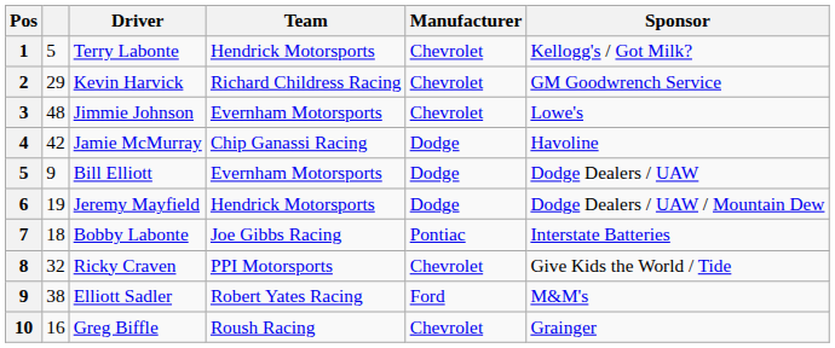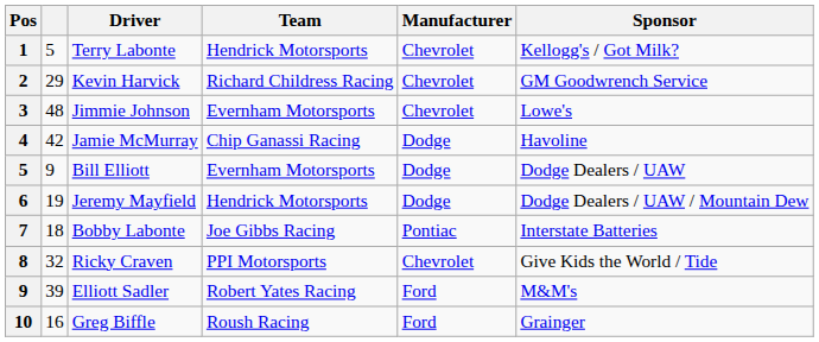 <table class="wikitable" style="font-size:95%">
 <tr>
 <th>Pos</th>
 <th></th>
 <th>Driver</th>
 <th>Team</th>
 <th>Manufacturer</th>
 <th>Sponsor</th>
 </tr>
 <tr>
 <th>1</th>
 <td>5</td>
 <td><a href='#'>Terry Labonte</a></td>
 <td><a href='#'>Hendrick Motorsports</a></td>
 <td><a href='#'>Chevrolet</a></td>
 <td><a href='#'>Kellogg's</a> / <a href='#'>Got Milk?</a></td>
 </tr>
 <tr>
 <th>2</th>
 <td>29</td>
 <td><a href='#'>Kevin Harvick</a></td>
 <td><a href='#'>Richard Childress Racing</a></td>
 <td><a href='#'>Chevrolet</a></td>
 <td><a href='#'>GM Goodwrench Service</a></td>
 </tr>
 <tr>
 <th>3</th>
 <td>48</td>
 <td><a href='#'>Jimmie Johnson</a></td>
 <td><a href='#'>Evernham Motorsports</a></td>
 <td><a href='#'>Chevrolet</a></td>
 <td><a href='#'>Lowe's</a></td>
 </tr>
 <tr>
 <th>4</th>
 <td>42</td>
 <td><a href='#'>Jamie McMurray</a></td>
 <td><a href='#'>Chip Ganassi Racing</a></td>
 <td><a href='#'>Dodge</a></td>
 <td><a href='#'>Havoline</a></td>
 </tr>
 <tr>
 <th>5</th>
 <td>9</td>
 <td><a href='#'>Bill Elliott</a></td>
 <td><a href='#'>Evernham Motorsports</a></td>
 <td><a href='#'>Dodge</a></td>
 <td><a href='#'>Dodge</a> Dealers / <a href='#'>UAW</a></td>
 </tr>
 <tr>
 <th>6</th>
 <td>19</td>
 <td><a href='#'>Jeremy Mayfield</a></td>
 <td><a href='#'>Hendrick Motorsports</a></td>
 <td><a href='#'>Dodge</a></td>
 <td><a href='#'>Dodge</a> Dealers / <a href='#'>UAW</a> / <a href='#'>Mountain Dew</a></td>
 </tr>
 <tr>
 <th>7</th>
 <td>18</td>
 <td><a href='#'>Bobby Labonte</a></td>
 <td><a href='#'>Joe Gibbs Racing</a></td>
 <td><a href='#'>Pontiac</a></td>
 <td><a href='#'>Interstate Batteries</a></td>
 </tr>
 <tr>
 <th>8</th>
 <td>32</td>
 <td><a href='#'>Ricky Craven</a></td>
 <td><a href='#'>PPI Motorsports</a></td>
 <td><a href='#'>Chevrolet</a></td>
 <td>Give Kids the World / <a href='#'>Tide</a></td>
 </tr>
 <tr>
 <th>9</th>
-<td>38</td>
+<td>39</td>
 <td><a href='#'>Elliott Sadler</a></td>
 <td><a href='#'>Robert Yates Racing</a></td>
 <td><a href='#'>Ford</a></td>
 <td><a href='#'>M&M's</a></td>
 </tr>
 <tr>
 <th>10</th>
 <td>16</td>
 <td><a href='#'>Greg Biffle</a></td>
 <td><a href='#'>Roush Racing</a></td>
-<td><a href='#'>Chevrolet</a></td>
+<td><a href='#'>Ford</a></td>
 <td><a href='#'>Grainger</a></td>
 </tr>
 </table>
